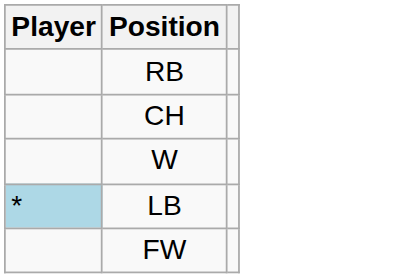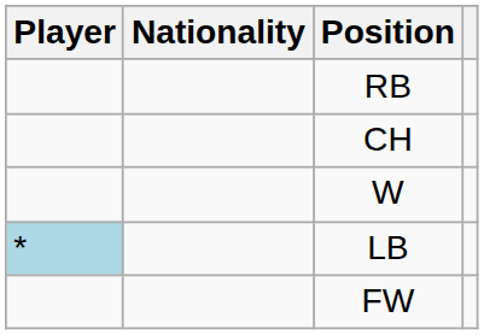 <table class="wikitable" style="text-align:center">
 <tr>
 <th rowspan="1">Player</th>
+<th rowspan="1">Nationality</th>
 <th rowspan="1">Position</th>
 <th rowspan="1"></th>
 </tr>
 <tr>
+<td style="text-align:left;"></td>
 <td style="text-align:left;"></td>
 <td>RB</td>
 <td></td>
 </tr>
 <tr>
 <td style="text-align:left;"></td>
+<td style="text-align:left;"></td>
 <td>CH</td>
 <td></td>
 </tr>
 <tr>
+<td style="text-align:left;"></td>
 <td style="text-align:left;"></td>
 <td>W</td>
 <td></td>
 </tr>
 <tr>
 <td style="text-align:left; background:lightblue;"> *</td>
+<td style="text-align:left;"></td>
 <td>LB</td>
 <td></td>
 </tr>
 <tr>
 <td style="text-align:left;"></td>
+<td style="text-align:left;"></td>
 <td>FW</td>
 <td></td>
 </tr>
 </table>
